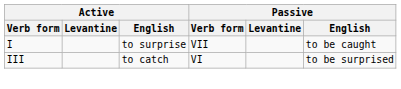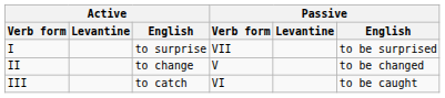 <table class="wikitable">
 <tr>
 <th colspan="3">Active</th>
 <th colspan="3">Passive</th>
 </tr>
 <tr>
 <th>Verb form</th>
 <th>Levantine</th>
 <th>English</th>
 <th>Verb form</th>
 <th>Levantine</th>
 <th>English</th>
 </tr>
 <tr>
 <td>I</td>
 <td> </td>
 <td>to surprise</td>
 <td>VII</td>
 <td> </td>
-<td>to be caught</td>
+<td>to be surprised</td>
+</tr>
+<tr>
+<td>II</td>
+<td> </td>
+<td>to change</td>
+<td>V</td>
+<td> </td>
+<td>to be changed</td>
 </tr>
 <tr>
 <td>III</td>
 <td> </td>
 <td>to catch</td>
 <td>VI</td>
 <td> </td>
-<td>to be surprised</td>
+<td>to be caught</td>
 </tr>
 </table>
